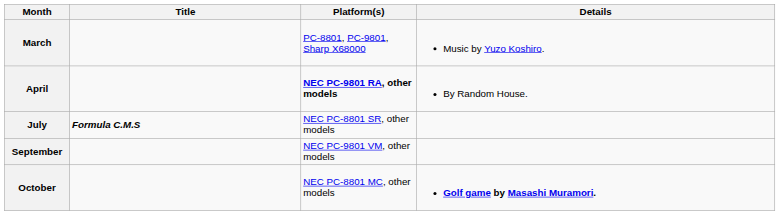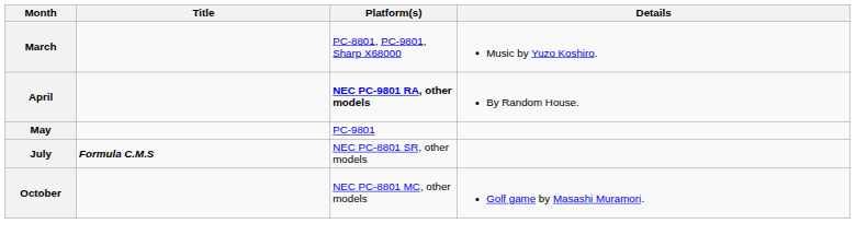 <table class="wikitable" width="100%">
 <tr>
 <th scope="col" width="100px">Month</th>
 <th scope="col" width="30%">Title</th>
 <th scope="col" width="15%">Platform(s)</th>
 <th scope="col">Details</th>
 </tr>
 <tr>
 <th scope="row">March</th>
 <td></td>
 <td><a href='#'>PC-8801</a>, <a href='#'>PC-9801</a>, <a href='#'>Sharp X68000</a></td>
 <td><br><ul><li>Music by <a href='#'>Yuzo Koshiro</a>.</li></ul></td>
 </tr>
 <tr>
 <th scope="row">April</th>
 <td></td>
 <td><strong><a href='#'>NEC PC-9801 RA</a>, other models</strong></td>
 <td><br><ul><li>By Random House.</li></ul></td>
 </tr>
 <tr>
+<th scope="row">May</th>
+<td></td>
+<td><a href='#'>PC-9801</a></td>
+<td></td>
+</tr>
+<tr>
 <th scope="row">July</th>
 <td><strong><em>Formula C.M.S</em></strong></td>
 <td><a href='#'>NEC PC-8801 SR</a>, other models</td>
 <td></td>
 </tr>
 <tr>
-<th scope="row">September</th>
-<td></td>
-<td><a href='#'>NEC PC-9801 VM</a>, other models</td>
-<td></td>
-</tr>
-<tr>
 <th scope="row">October</th>
 <td></td>
 <td><a href='#'>NEC PC-8801 MC</a>, other models</td>
-<td><strong><br><ul><li><a href='#'>Golf game</a> by <a href='#'>Masashi Muramori</a>.</li></ul></strong></td>
+<td><br><ul><li><a href='#'>Golf game</a> by <a href='#'>Masashi Muramori</a>.</li></ul></td>
 </tr>
 </table>
